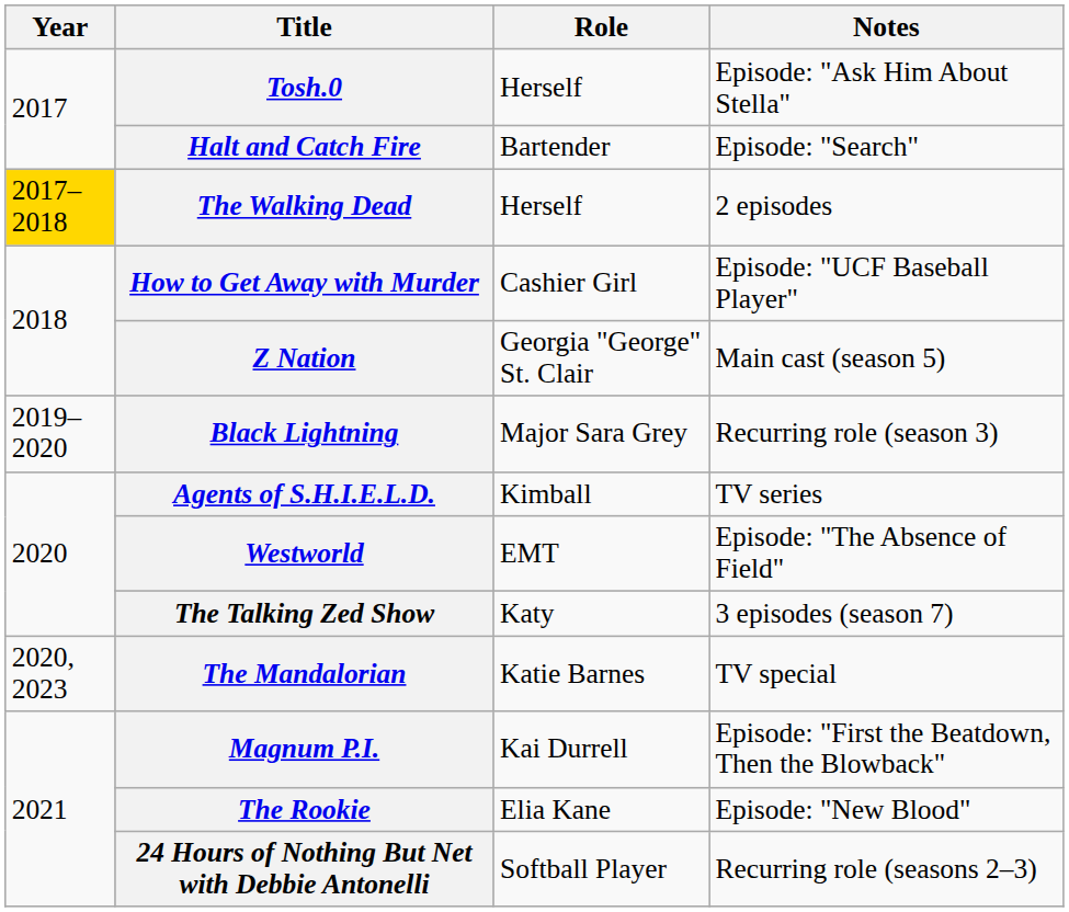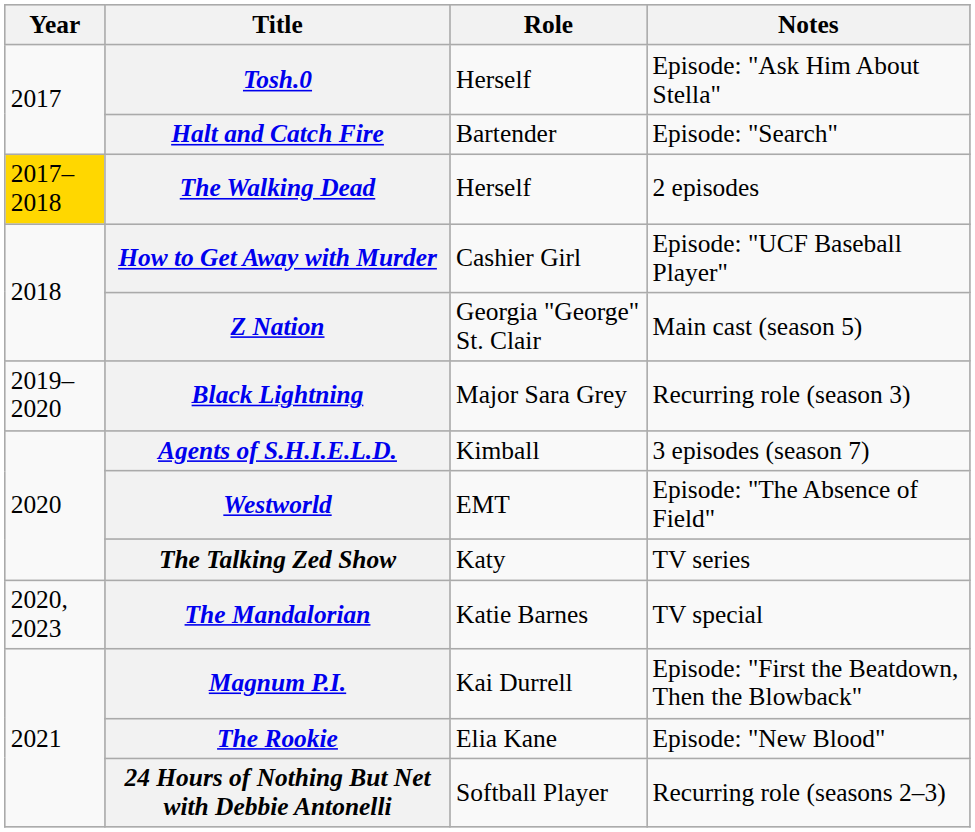 <table class="wikitable sortable plainrowheaders">
 <tr>
 <th scope="col">Year</th>
 <th scope="col">Title</th>
 <th scope="col">Role</th>
 <th scope="col" class="unsortable">Notes</th>
 </tr>
 <tr>
 <td rowspan="2">2017</td>
 <th scope="row"><em><a href='#'>Tosh.0</a></em></th>
 <td>Herself</td>
 <td>Episode: "Ask Him About Stella"</td>
 </tr>
 <tr>
 <th scope="row"><em><a href='#'>Halt and Catch Fire</a></em></th>
 <td>Bartender</td>
 <td>Episode: "Search"</td>
 </tr>
 <tr>
 <td style="background: gold;">2017–2018</td>
 <th scope="row"><em><a href='#'>The Walking Dead</a></em></th>
 <td>Herself</td>
 <td>2 episodes</td>
 </tr>
 <tr>
 <td rowspan="2">2018</td>
 <th scope="row"><em><a href='#'>How to Get Away with Murder</a></em></th>
 <td>Cashier Girl</td>
 <td>Episode: "UCF Baseball Player"</td>
 </tr>
 <tr>
 <th scope="row"><em><a href='#'>Z Nation</a></em></th>
 <td>Georgia "George" St. Clair</td>
 <td>Main cast (season 5)</td>
 </tr>
 <tr>
 <td>2019–2020</td>
 <th scope="row"><em><a href='#'>Black Lightning</a></em></th>
 <td>Major Sara Grey</td>
 <td>Recurring role (season 3)</td>
 </tr>
 <tr>
 <td rowspan="3">2020</td>
 <th scope="row"><em><a href='#'>Agents of S.H.I.E.L.D.</a></em></th>
 <td>Kimball</td>
-<td>TV series</td>
+<td>3 episodes (season 7)</td>
 </tr>
 <tr>
 <th scope="row"><em><a href='#'>Westworld</a></em></th>
 <td>EMT</td>
 <td>Episode: "The Absence of Field"</td>
 </tr>
 <tr>
 <th scope="row"><em>The Talking Zed Show</em></th>
 <td>Katy</td>
-<td>3 episodes (season 7)</td>
+<td>TV series</td>
 </tr>
 <tr>
 <td>2020, 2023</td>
 <th scope="row"><em><a href='#'>The Mandalorian</a></em></th>
 <td>Katie Barnes</td>
 <td>TV special</td>
 </tr>
 <tr>
 <td rowspan="3">2021</td>
 <th scope="row"><em><a href='#'>Magnum P.I.</a></em></th>
 <td>Kai Durrell</td>
 <td>Episode: "First the Beatdown, Then the Blowback"</td>
 </tr>
 <tr>
 <th scope="row"><em><a href='#'>The Rookie</a></em></th>
 <td>Elia Kane</td>
 <td>Episode: "New Blood"</td>
 </tr>
 <tr>
 <th scope="row"><em>24 Hours of Nothing But Net with Debbie Antonelli</em></th>
 <td>Softball Player</td>
 <td>Recurring role (seasons 2–3)</td>
 </tr>
 </table>
